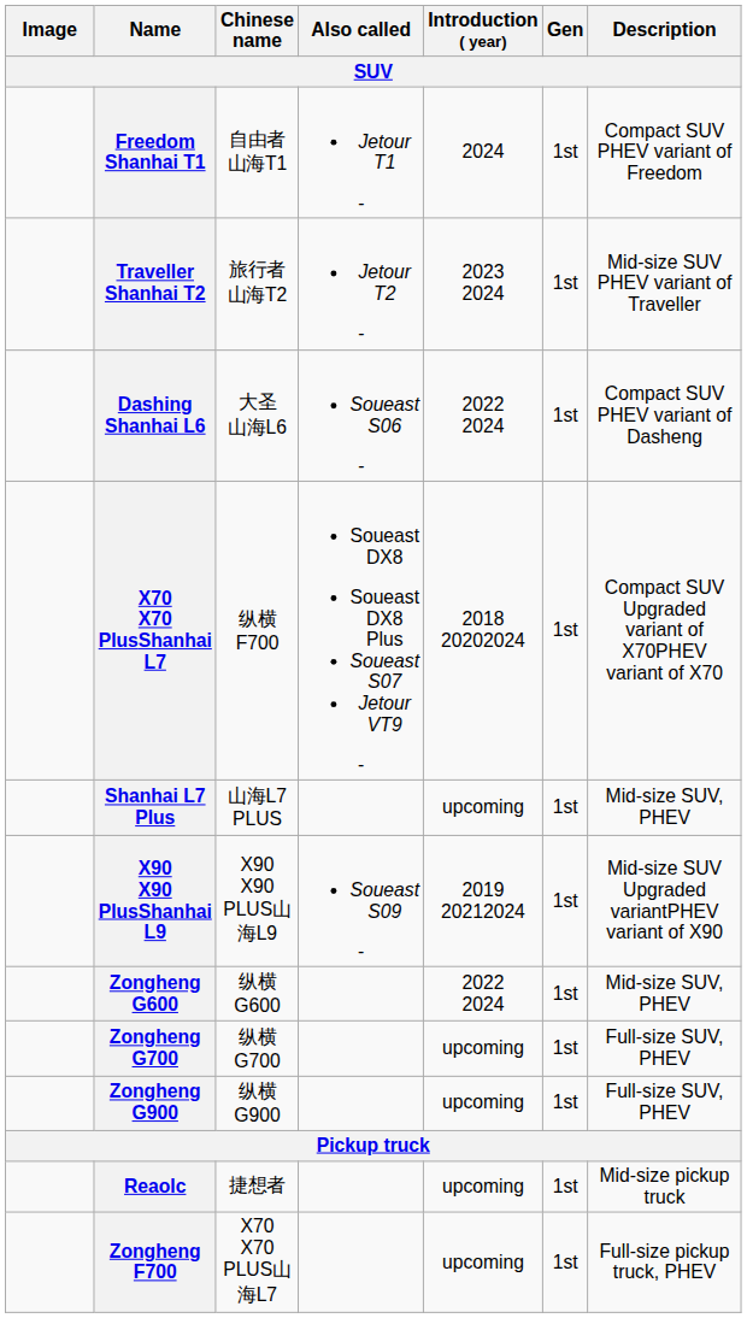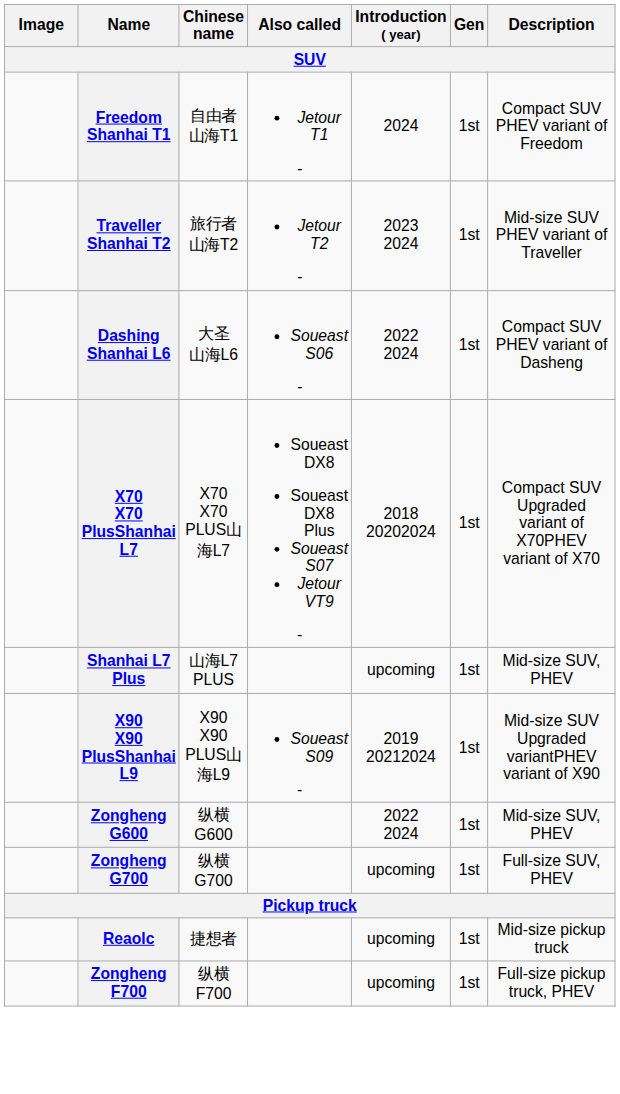 <table class="wikitable sortable" style="text-align: center; width: 100%">
 <tr>
 <th class="unsortable" width="15%">Image</th>
 <th>Name</th>
 <th>Chinese name</th>
 <th class="unsortable">Also called</th>
 <th>Introduction<br><small>( year)</small></th>
 <th>Gen</th>
 <th class="unsortable" width="25%">Description</th>
 </tr>
 <tr>
 <th colspan="7"><a href='#'>SUV</a></th>
 </tr>
 <tr>
 <td><br></td>
 <th><a href='#'>Freedom</a><br><a href='#'>Shanhai T1</a></th>
 <td>自由者<br>山海T1</td>
 <td><br><ul><li><em>Jetour T1</em></li></ul><em>-</em></td>
 <td>2024</td>
 <td>1st</td>
 <td>Compact SUV<br>PHEV variant of Freedom</td>
 </tr>
 <tr>
 <td><br></td>
 <th><a href='#'>Traveller</a><br><a href='#'>Shanhai T2</a></th>
 <td>旅行者<br>山海T2</td>
 <td><br><ul><li><em>Jetour T2</em></li></ul><em>-</em></td>
 <td>2023<br>2024</td>
 <td>1st</td>
 <td>Mid-size SUV<br>PHEV variant of Traveller</td>
 </tr>
 <tr>
 <td><br></td>
 <th><a href='#'>Dashing</a><br><a href='#'>Shanhai L6</a></th>
 <td>大圣<br>山海L6</td>
 <td><br><ul><li><em>Soueast S06</em></li></ul><em>-</em></td>
 <td>2022<br>2024</td>
 <td>1st</td>
 <td>Compact SUV<br>PHEV variant of Dasheng</td>
 </tr>
 <tr>
 <td><br></td>
 <th><a href='#'>X70</a><br><a href='#'>X70 Plus</a><a href='#'>Shanhai L7</a></th>
-<td>纵横F700</td>
+<td>X70<br>X70 PLUS山海L7</td>
 <td><br><ul><li>Soueast DX8</li></ul><ul><li>Soueast DX8 Plus</li><li><em>Soueast S07</em></li><li><em>Jetour VT9</em></li></ul>-</td>
 <td>2018<br>20202024</td>
 <td>1st</td>
 <td>Compact SUV<br>Upgraded variant of X70PHEV variant of X70</td>
 </tr>
 <tr>
 <td></td>
 <th><a href='#'>Shanhai L7 Plus</a></th>
 <td>山海L7 PLUS</td>
 <td></td>
 <td>upcoming</td>
 <td>1st</td>
 <td>Mid-size SUV, PHEV</td>
 </tr>
 <tr>
 <td><br></td>
 <th><a href='#'>X90</a><br><a href='#'>X90 Plus</a><a href='#'>Shanhai L9</a></th>
 <td>X90<br>X90 PLUS山海L9</td>
 <td><br><ul><li><em>Soueast S09</em></li></ul>-</td>
 <td>2019<br>20212024</td>
 <td>1st</td>
 <td>Mid-size SUV<br>Upgraded variantPHEV variant of X90</td>
 </tr>
 <tr>
 <td></td>
 <th><a href='#'>Zongheng G600</a></th>
 <td>纵横G600</td>
 <td></td>
 <td>2022<br>2024</td>
 <td>1st</td>
 <td>Mid-size SUV, PHEV</td>
 </tr>
 <tr>
 <td></td>
 <th><a href='#'>Zongheng G700</a></th>
 <td>纵横G700</td>
 <td></td>
 <td>upcoming</td>
 <td>1st</td>
 <td>Full-size SUV, PHEV</td>
 </tr>
 <tr>
-<td></td>
-<th><a href='#'>Zongheng G900</a></th>
-<td>纵横G900</td>
-<td></td>
-<td>upcoming</td>
-<td>1st</td>
-<td>Full-size SUV, PHEV</td>
-</tr>
-<tr>
 <th colspan="7"><a href='#'>Pickup truck</a></th>
 </tr>
 <tr>
 <td></td>
 <th><a href='#'>Reaolc</a></th>
 <td>捷想者</td>
 <td></td>
 <td>upcoming</td>
 <td>1st</td>
 <td>Mid-size pickup truck</td>
 </tr>
 <tr>
 <td></td>
 <th><a href='#'>Zongheng F700</a></th>
-<td>X70<br>X70 PLUS山海L7</td>
+<td>纵横F700</td>
 <td></td>
 <td>upcoming</td>
 <td>1st</td>
 <td>Full-size pickup truck, PHEV</td>
 </tr>
 </table>
